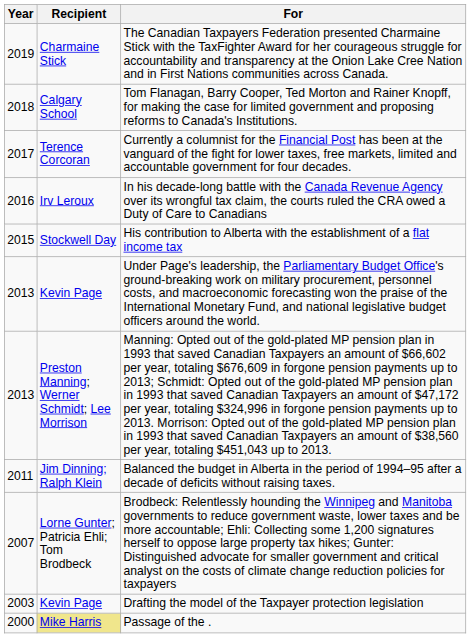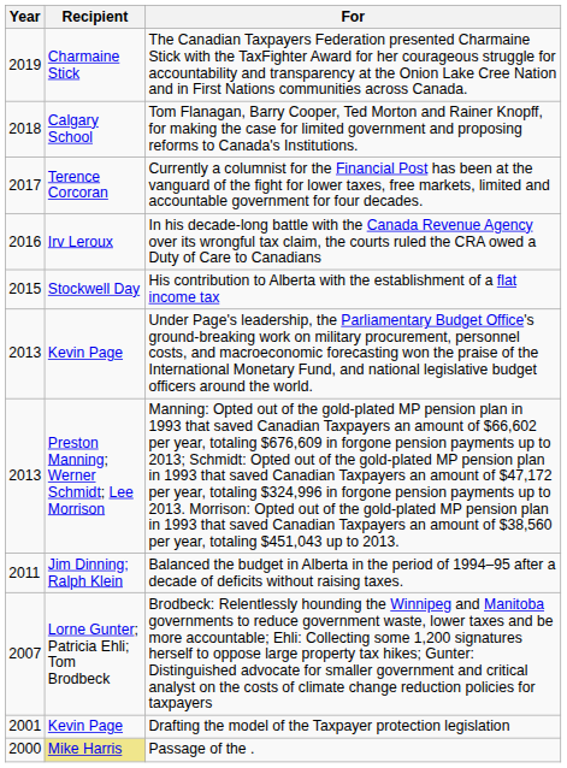 <table class="wikitable">
 <tr>
 <th>Year</th>
 <th>Recipient</th>
 <th>For</th>
 </tr>
 <tr>
 <td>2019</td>
 <td><a href='#'>Charmaine Stick</a></td>
 <td>The Canadian Taxpayers Federation presented Charmaine Stick with the TaxFighter Award for her courageous struggle for accountability and transparency at the Onion Lake Cree Nation and in First Nations communities across Canada.</td>
 </tr>
 <tr>
 <td>2018</td>
 <td><a href='#'>Calgary School</a></td>
 <td>Tom Flanagan, Barry Cooper, Ted Morton and Rainer Knopff, for making the case for limited government and proposing reforms to Canada's Institutions.</td>
 </tr>
 <tr>
 <td>2017</td>
 <td><a href='#'>Terence Corcoran</a></td>
 <td>Currently a columnist for the <a href='#'>Financial Post</a> has been at the vanguard of the fight for lower taxes, free markets, limited and accountable government for four decades.</td>
 </tr>
 <tr>
 <td>2016</td>
 <td><a href='#'>Irv Leroux</a></td>
 <td>In his decade-long battle with the <a href='#'>Canada Revenue Agency</a> over its wrongful tax claim, the courts ruled the CRA owed a Duty of Care to Canadians</td>
 </tr>
 <tr>
 <td>2015</td>
 <td><a href='#'>Stockwell Day</a></td>
 <td>His contribution to Alberta with the establishment of a <a href='#'>flat income tax</a></td>
 </tr>
 <tr>
 <td>2013</td>
 <td><a href='#'>Kevin Page</a></td>
 <td>Under Page's leadership, the <a href='#'>Parliamentary Budget Office</a>'s ground-breaking work on military procurement, personnel costs, and macroeconomic forecasting won the praise of the International Monetary Fund, and national legislative budget officers around the world.</td>
 </tr>
 <tr>
 <td>2013</td>
 <td><a href='#'>Preston Manning</a>; <a href='#'>Werner Schmidt</a>; <a href='#'>Lee Morrison</a></td>
 <td>Manning: Opted out of the gold-plated MP pension plan in 1993 that saved Canadian Taxpayers an amount of $66,602 per year, totaling $676,609 in forgone pension payments up to 2013; Schmidt: Opted out of the gold-plated MP pension plan in 1993 that saved Canadian Taxpayers an amount of $47,172 per year, totaling $324,996 in forgone pension payments up to 2013.  Morrison: Opted out of the gold-plated MP pension plan in 1993 that saved Canadian Taxpayers an amount of $38,560 per year, totaling $451,043 up to 2013.</td>
 </tr>
 <tr>
 <td>2011</td>
 <td><a href='#'>Jim Dinning; Ralph Klein</a></td>
 <td>Balanced the budget in Alberta in the period of 1994–95 after a decade of deficits without raising taxes.</td>
 </tr>
 <tr>
 <td>2007</td>
 <td><a href='#'>Lorne Gunter</a>; Patricia Ehli; Tom<br>Brodbeck</td>
 <td>Brodbeck: Relentlessly hounding the <a href='#'>Winnipeg</a> and <a href='#'>Manitoba</a> governments to reduce government waste, lower taxes and be more accountable; Ehli: Collecting some 1,200 signatures herself to oppose large property tax hikes; Gunter: Distinguished advocate for smaller government and critical analyst on the costs of climate change reduction policies for taxpayers</td>
 </tr>
 <tr>
-<td>2003</td>
+<td>2001</td>
 <td><a href='#'>Kevin Page</a></td>
 <td>Drafting the model of the Taxpayer protection legislation</td>
 </tr>
 <tr>
 <td>2000</td>
 <td style="background: khaki;"><a href='#'>Mike Harris</a></td>
 <td>Passage of the .</td>
 </tr>
 </table>
